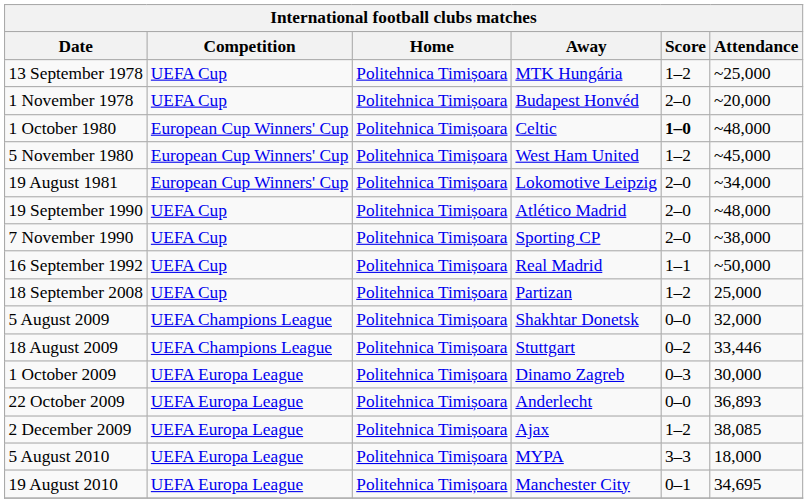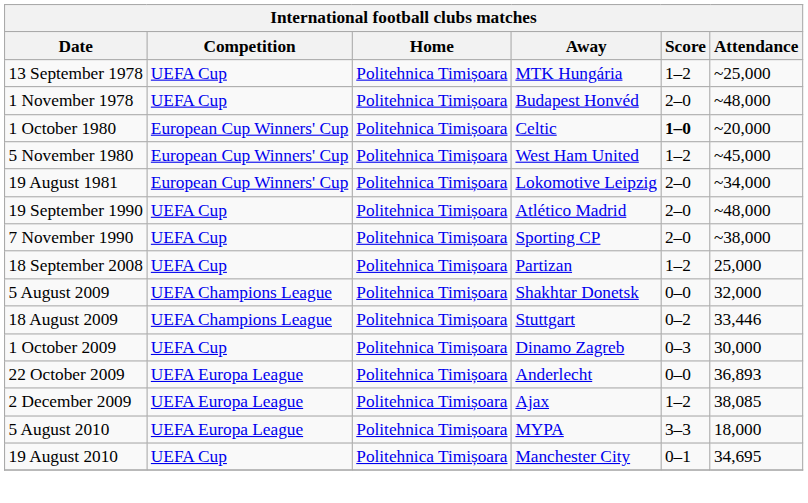 <table class="wikitable collapsible collapsed" style="text-align:left;font-size:100%;">
 <tr>
 <th colspan=6>International football clubs matches</th>
 </tr>
 <tr>
 <th>Date</th>
 <th>Competition</th>
 <th>Home</th>
 <th>Away</th>
 <th>Score</th>
 <th>Attendance</th>
 </tr>
 <tr>
 <td>13 September 1978</td>
 <td><a href='#'>UEFA Cup</a></td>
 <td> <a href='#'>Politehnica Timișoara</a></td>
 <td> <a href='#'>MTK Hungária</a></td>
 <td>1–2</td>
 <td>~25,000</td>
 </tr>
 <tr>
 <td>1 November 1978</td>
 <td><a href='#'>UEFA Cup</a></td>
 <td> <a href='#'>Politehnica Timișoara</a></td>
 <td> <a href='#'>Budapest Honvéd</a></td>
 <td>2–0</td>
-<td>~20,000</td>
+<td>~48,000</td>
 </tr>
 <tr>
 <td>1 October 1980</td>
 <td><a href='#'>European Cup Winners' Cup</a></td>
 <td> <a href='#'>Politehnica Timișoara</a></td>
 <td> <a href='#'>Celtic</a></td>
 <td><strong>1–0</strong></td>
-<td>~48,000</td>
+<td>~20,000</td>
 </tr>
 <tr>
 <td>5 November 1980</td>
 <td><a href='#'>European Cup Winners' Cup</a></td>
 <td> <a href='#'>Politehnica Timișoara</a></td>
 <td> <a href='#'>West Ham United</a></td>
 <td>1–2</td>
 <td>~45,000</td>
 </tr>
 <tr>
 <td>19 August 1981</td>
 <td><a href='#'>European Cup Winners' Cup</a></td>
 <td> <a href='#'>Politehnica Timișoara</a></td>
 <td> <a href='#'>Lokomotive Leipzig</a></td>
 <td>2–0</td>
 <td>~34,000</td>
 </tr>
 <tr>
 <td>19 September 1990</td>
 <td><a href='#'>UEFA Cup</a></td>
 <td> <a href='#'>Politehnica Timișoara</a></td>
 <td> <a href='#'>Atlético Madrid</a></td>
 <td>2–0</td>
 <td>~48,000</td>
 </tr>
 <tr>
 <td>7 November 1990</td>
 <td><a href='#'>UEFA Cup</a></td>
 <td> <a href='#'>Politehnica Timișoara</a></td>
 <td> <a href='#'>Sporting CP</a></td>
 <td>2–0</td>
 <td>~38,000</td>
 </tr>
 <tr>
-<td>16 September 1992</td>
-<td><a href='#'>UEFA Cup</a></td>
-<td> <a href='#'>Politehnica Timișoara</a></td>
-<td> <a href='#'>Real Madrid</a></td>
-<td>1–1</td>
-<td>~50,000</td>
-</tr>
-<tr>
 <td>18 September 2008</td>
 <td><a href='#'>UEFA Cup</a></td>
 <td> <a href='#'>Politehnica Timișoara</a></td>
 <td> <a href='#'>Partizan</a></td>
 <td>1–2</td>
 <td>25,000</td>
 </tr>
 <tr>
 <td>5 August 2009</td>
 <td><a href='#'>UEFA Champions League</a></td>
 <td> <a href='#'>Politehnica Timișoara</a></td>
 <td> <a href='#'>Shakhtar Donetsk</a></td>
 <td>0–0</td>
 <td>32,000</td>
 </tr>
 <tr>
 <td>18 August 2009</td>
 <td><a href='#'>UEFA Champions League</a></td>
 <td> <a href='#'>Politehnica Timișoara</a></td>
 <td> <a href='#'>Stuttgart</a></td>
 <td>0–2</td>
 <td>33,446</td>
 </tr>
 <tr>
 <td>1 October 2009</td>
-<td><a href='#'>UEFA Europa League</a></td>
+<td><a href='#'>UEFA Cup</a></td>
 <td> <a href='#'>Politehnica Timișoara</a></td>
 <td> <a href='#'>Dinamo Zagreb</a></td>
 <td>0–3</td>
 <td>30,000</td>
 </tr>
 <tr>
 <td>22 October 2009</td>
 <td><a href='#'>UEFA Europa League</a></td>
 <td> <a href='#'>Politehnica Timișoara</a></td>
 <td> <a href='#'>Anderlecht</a></td>
 <td>0–0</td>
 <td>36,893</td>
 </tr>
 <tr>
 <td>2 December 2009</td>
 <td><a href='#'>UEFA Europa League</a></td>
 <td> <a href='#'>Politehnica Timișoara</a></td>
 <td> <a href='#'>Ajax</a></td>
 <td>1–2</td>
 <td>38,085</td>
 </tr>
 <tr>
 <td>5 August 2010</td>
 <td><a href='#'>UEFA Europa League</a></td>
 <td> <a href='#'>Politehnica Timișoara</a></td>
 <td> <a href='#'>MYPA</a></td>
 <td>3–3</td>
 <td>18,000</td>
 </tr>
 <tr>
 <td>19 August 2010</td>
-<td><a href='#'>UEFA Europa League</a></td>
+<td><a href='#'>UEFA Cup</a></td>
 <td> <a href='#'>Politehnica Timișoara</a></td>
 <td> <a href='#'>Manchester City</a></td>
 <td>0–1</td>
 <td>34,695</td>
 </tr>
 <tr>
 </tr>
 </table>
